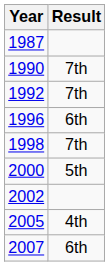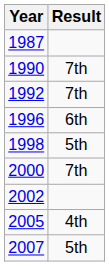 <table class="wikitable" style="text-align:center">
 <tr>
 <th>Year</th>
 <th>Result</th>
 </tr>
 <tr>
 <td><a href='#'>1987</a></td>
 <td></td>
 </tr>
 <tr>
 <td><a href='#'>1990</a></td>
 <td>7th</td>
 </tr>
 <tr>
 <td><a href='#'>1992</a></td>
 <td>7th</td>
 </tr>
 <tr>
 <td><a href='#'>1996</a></td>
 <td>6th</td>
 </tr>
 <tr>
 <td><a href='#'>1998</a></td>
-<td>7th</td>
+<td>5th</td>
 </tr>
 <tr>
 <td><a href='#'>2000</a></td>
-<td>5th</td>
+<td>7th</td>
 </tr>
 <tr>
 <td><a href='#'>2002</a></td>
 <td></td>
 </tr>
 <tr>
 <td><a href='#'>2005</a></td>
 <td>4th</td>
 </tr>
 <tr>
 <td><a href='#'>2007</a></td>
-<td>6th</td>
+<td>5th</td>
 </tr>
 </table>
